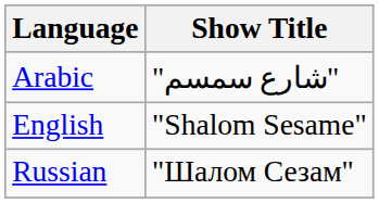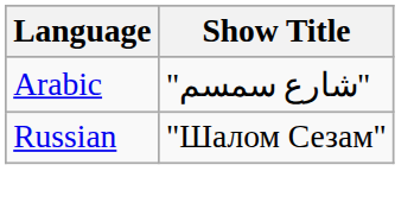 <table class="wikitable sortable plainrowheaders" id=>
 <tr>
 <th scope="col">Language</th>
 <th scope="col">Show Title</th>
 </tr>
 <tr>
 <td><a href='#'>Arabic</a></td>
 <td>"شارع سمسم"</td>
 </tr>
 <tr>
-<td><a href='#'>English</a></td>
-<td>"Shalom Sesame"</td>
-</tr>
-<tr>
 <td><a href='#'>Russian</a></td>
 <td>"Шалом Сезам"</td>
 </tr>
 </table>
